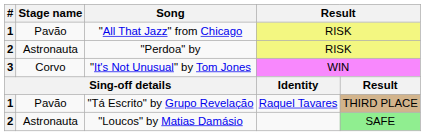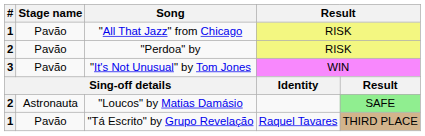 <table class="wikitable plainrowheaders" style="text-align: center;">
 <tr>
 <th>#</th>
 <th>Stage name</th>
 <th>Song</th>
 <th colspan=2>Result</th>
 </tr>
 <tr>
 <th>1</th>
 <td>Pavão</td>
 <td>"<a href='#'>All That Jazz</a>" from <a href='#'>Chicago</a></td>
 <td colspan=2 bgcolor="#F3F781">RISK</td>
 </tr>
 <tr>
 <th>2</th>
-<td>Astronauta</td>
+<td>Pavão</td>
 <td>"Perdoa" by </td>
 <td colspan=2 bgcolor="#F3F781">RISK</td>
 </tr>
 <tr>
 <th>3</th>
-<td>Corvo</td>
+<td>Pavão</td>
 <td>"<a href='#'>It's Not Unusual</a>" by <a href='#'>Tom Jones</a></td>
 <td colspan=2 bgcolor="#F888FD">WIN</td>
 </tr>
 <tr>
 <th colspan="3">Sing-off details</th>
 <th>Identity</th>
 <th>Result</th>
 </tr>
 <tr>
+<th>2</th>
+<td>Astronauta</td>
+<td>"Loucos" by <a href='#'>Matias Damásio</a></td>
+<td></td>
+<td bgcolor=lightgreen>SAFE</td>
+</tr>
+<tr>
 <th>1</th>
 <td>Pavão</td>
 <td>"Tá Escrito" by <a href='#'>Grupo Revelação</a></td>
 <td><a href='#'>Raquel Tavares</a></td>
 <td bgcolor="tan">THIRD PLACE</td>
 </tr>
-<tr>
-<th>2</th>
-<td>Astronauta</td>
-<td>"Loucos" by <a href='#'>Matias Damásio</a></td>
-<td></td>
-<td bgcolor=lightgreen>SAFE</td>
-</tr>
 </table>
